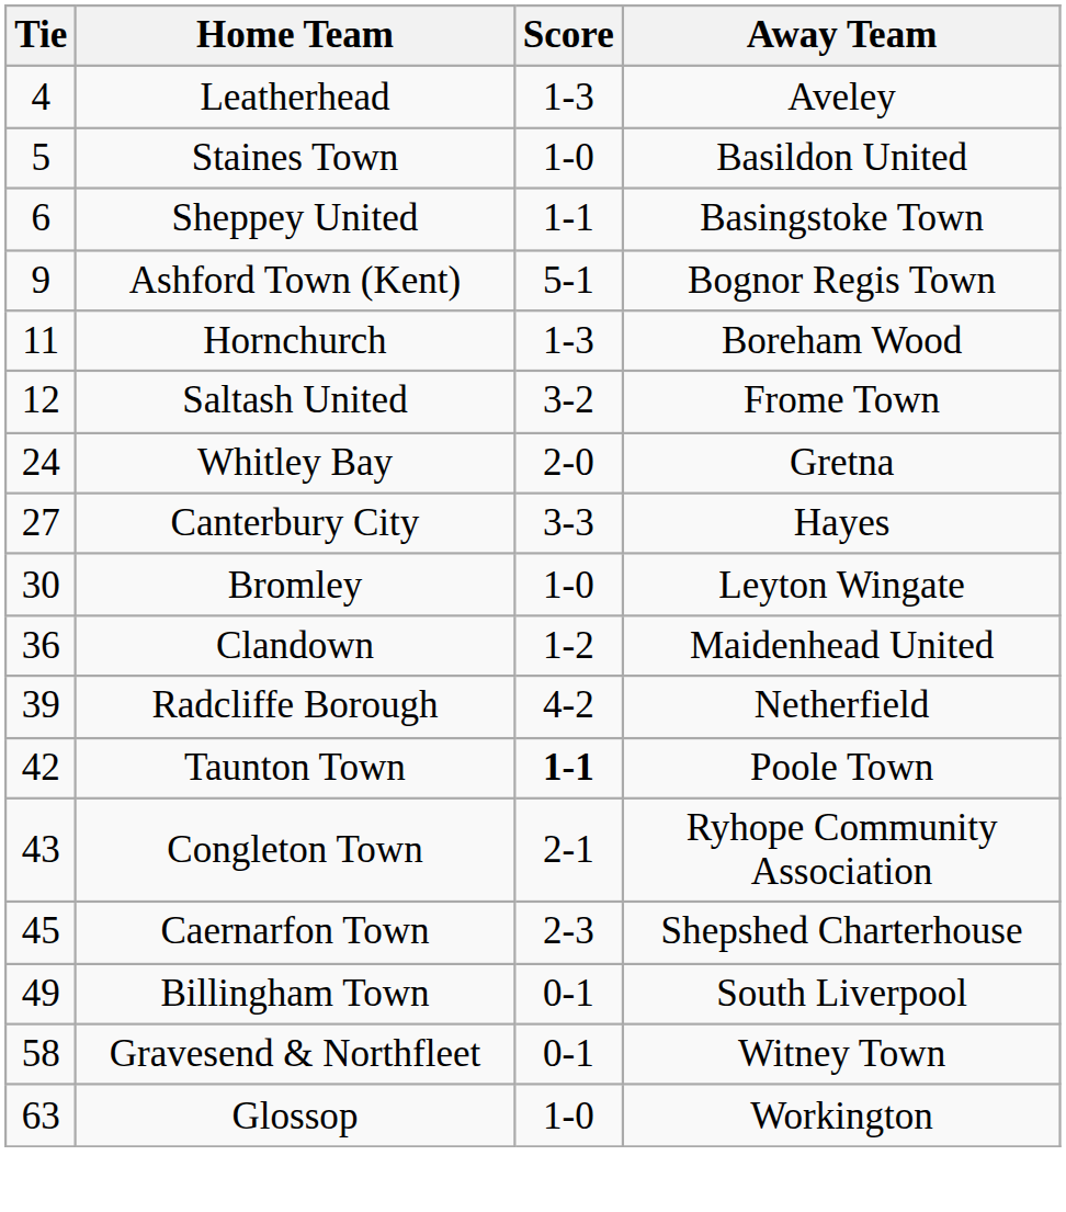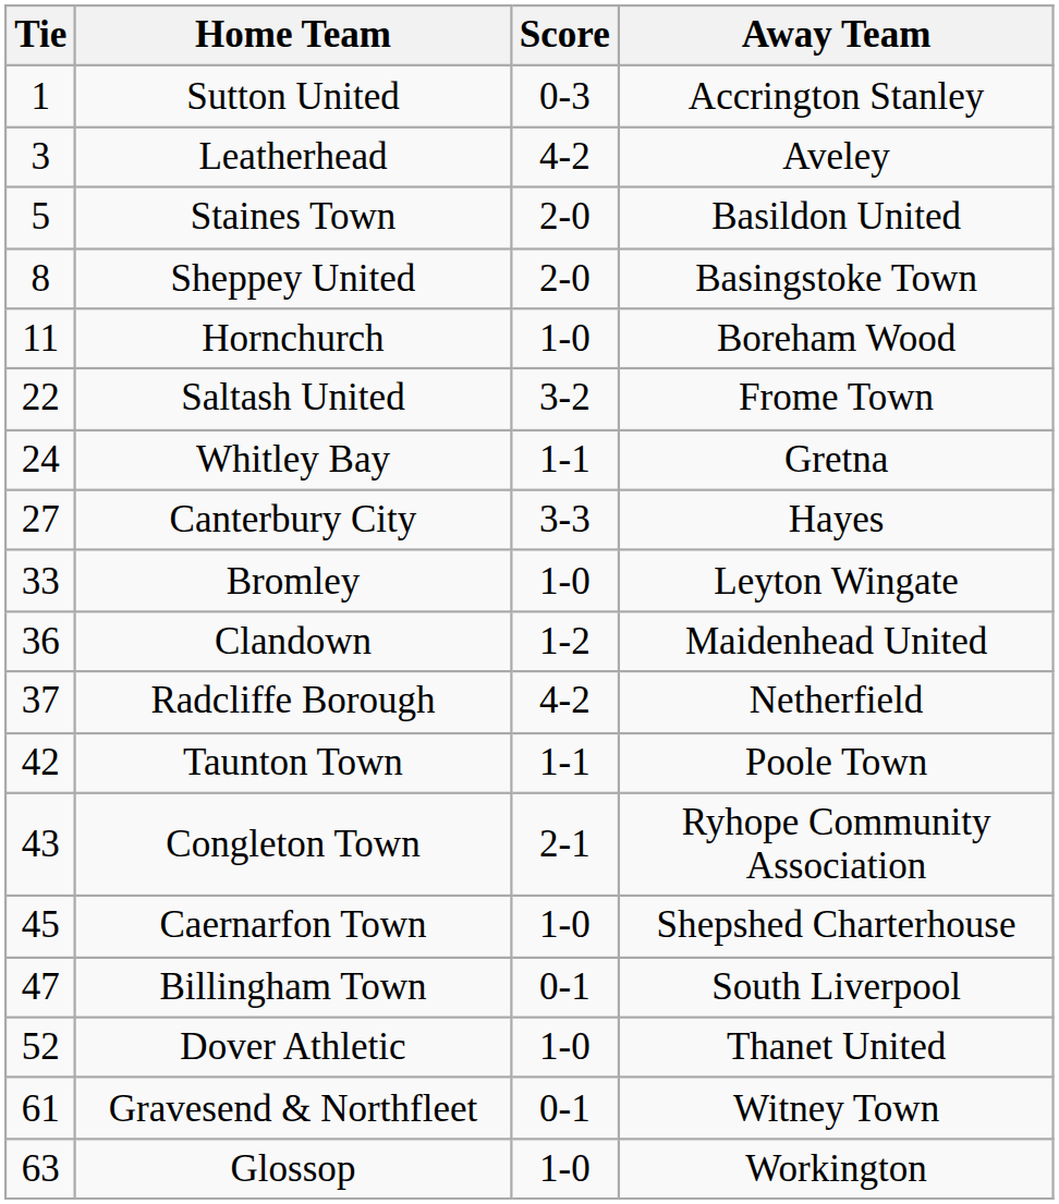 <table class="wikitable" style="text-align:center;">
 <tr>
 <th width=20>Tie</th>
 <th width=175>Home Team</th>
 <th width=20>Score</th>
 <th width=175>Away Team</th>
 </tr>
 <tr>
-<td>4</td>
+<td>1</td>
+<td>Sutton United</td>
+<td>0-3</td>
+<td>Accrington Stanley</td>
+</tr>
+<tr>
+<td>3</td>
 <td>Leatherhead</td>
-<td>1-3</td>
+<td>4-2</td>
 <td>Aveley</td>
 </tr>
 <tr>
 <td>5</td>
 <td>Staines Town</td>
-<td>1-0</td>
+<td>2-0</td>
 <td>Basildon United</td>
 </tr>
 <tr>
-<td>6</td>
+<td>8</td>
 <td>Sheppey United</td>
-<td>1-1</td>
+<td>2-0</td>
 <td>Basingstoke Town</td>
-</tr>
-<tr>
-<td>9</td>
-<td>Ashford Town (Kent)</td>
-<td>5-1</td>
-<td>Bognor Regis Town</td>
 </tr>
 <tr>
 <td>11</td>
 <td>Hornchurch</td>
-<td>1-3</td>
+<td>1-0</td>
 <td>Boreham Wood</td>
 </tr>
 <tr>
-<td>12</td>
+<td>22</td>
 <td>Saltash United</td>
 <td>3-2</td>
 <td>Frome Town</td>
 </tr>
 <tr>
 <td>24</td>
 <td>Whitley Bay</td>
-<td>2-0</td>
+<td>1-1</td>
 <td>Gretna</td>
 </tr>
 <tr>
 <td>27</td>
 <td>Canterbury City</td>
 <td>3-3</td>
 <td>Hayes</td>
 </tr>
 <tr>
-<td>30</td>
+<td>33</td>
 <td>Bromley</td>
 <td>1-0</td>
 <td>Leyton Wingate</td>
 </tr>
 <tr>
 <td>36</td>
 <td>Clandown</td>
 <td>1-2</td>
 <td>Maidenhead United</td>
 </tr>
 <tr>
-<td>39</td>
+<td>37</td>
 <td>Radcliffe Borough</td>
 <td>4-2</td>
 <td>Netherfield</td>
 </tr>
 <tr>
 <td>42</td>
 <td>Taunton Town</td>
-<td><strong>1-1</strong></td>
+<td>1-1</td>
 <td>Poole Town</td>
 </tr>
 <tr>
 <td>43</td>
 <td>Congleton Town</td>
 <td>2-1</td>
 <td>Ryhope Community Association</td>
 </tr>
 <tr>
 <td>45</td>
 <td>Caernarfon Town</td>
-<td>2-3</td>
+<td>1-0</td>
 <td>Shepshed Charterhouse</td>
 </tr>
 <tr>
-<td>49</td>
+<td>47</td>
 <td>Billingham Town</td>
 <td>0-1</td>
 <td>South Liverpool</td>
 </tr>
 <tr>
-<td>58</td>
+<td>52</td>
+<td>Dover Athletic</td>
+<td>1-0</td>
+<td>Thanet United</td>
+</tr>
+<tr>
+<td>61</td>
 <td>Gravesend & Northfleet</td>
 <td>0-1</td>
 <td>Witney Town</td>
 </tr>
 <tr>
 <td>63</td>
 <td>Glossop</td>
 <td>1-0</td>
 <td>Workington</td>
 </tr>
 </table>
